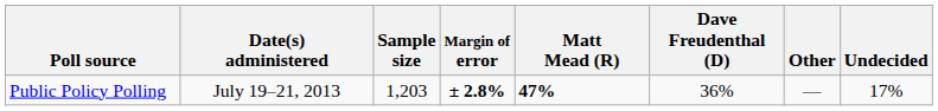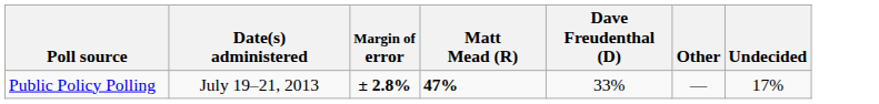 <table class="wikitable">
 <tr valign= bottom>
 <th style="width:145px;">Poll source</th>
 <th style="width:160px;">Date(s)<br>administered</th>
-<th class=small>Sample<br>size</th>
 <th><small>Margin of</small><br>error</th>
 <th style="width:110px;">Matt<br>Mead (R)</th>
 <th style="width:110px;">Dave<br>Freudenthal (D)</th>
 <th>Other</th>
 <th>Undecided</th>
 </tr>
 <tr>
 <td><a href='#'>Public Policy Polling</a></td>
 <td align=center>July 19–21, 2013</td>
-<td align=center>1,203</td>
 <td align=center><strong>± 2.8%</strong></td>
 <td><strong>47%</strong></td>
-<td align=center>36%</td>
+<td align=center>33%</td>
 <td align=center>—</td>
 <td align=center>17%</td>
 </tr>
 </table>
